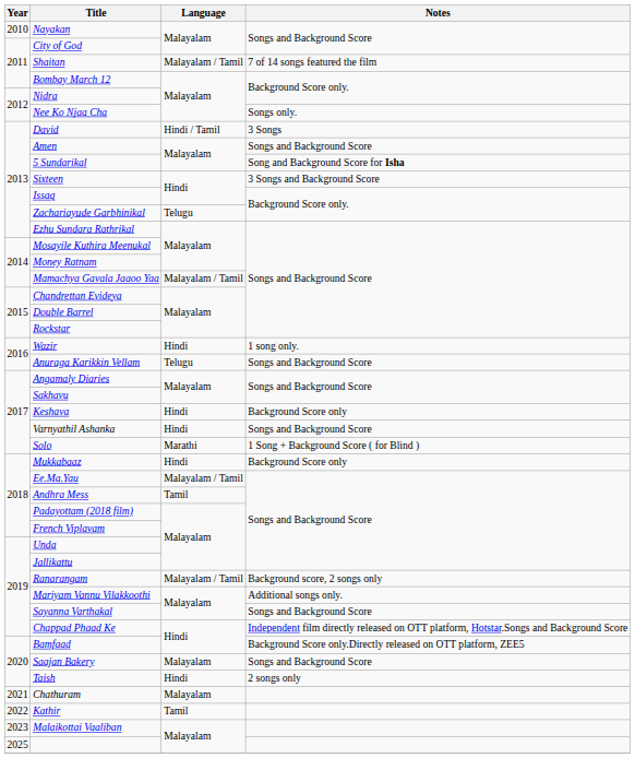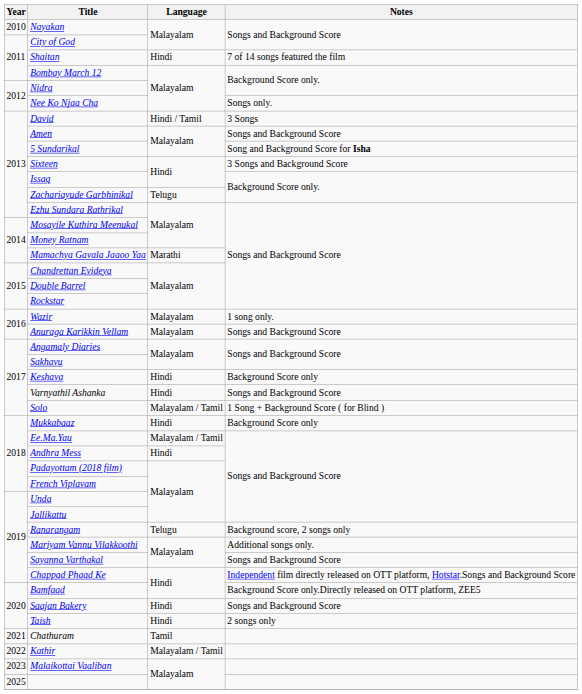 <table class="wikitable sortable">
 <tr>
 <th>Year</th>
 <th>Title</th>
 <th>Language</th>
 <th>Notes</th>
 </tr>
 <tr>
 <td>2010</td>
 <td><em><a href='#'>Nayakan</a></em></td>
 <td rowspan=2>Malayalam</td>
 <td rowspan=2>Songs and Background Score</td>
 </tr>
 <tr>
 <td rowspan=3>2011</td>
 <td><em><a href='#'>City of God</a></em></td>
 </tr>
 <tr>
 <td><em><a href='#'>Shaitan</a></em></td>
-<td>Malayalam / Tamil</td>
+<td>Hindi</td>
 <td>7 of 14 songs featured the film</td>
 </tr>
 <tr>
 <td><em><a href='#'>Bombay March 12</a></em></td>
 <td rowspan=3>Malayalam</td>
 <td rowspan=2>Background Score only.</td>
 </tr>
 <tr>
 <td rowspan=2>2012</td>
 <td><em><a href='#'>Nidra</a></em></td>
 </tr>
 <tr>
 <td><em><a href='#'>Nee Ko Njaa Cha</a></em></td>
 <td>Songs only.</td>
 </tr>
 <tr>
 <td rowspan=7>2013</td>
 <td><em><a href='#'>David</a></em></td>
 <td>Hindi / Tamil</td>
 <td>3 Songs</td>
 </tr>
 <tr>
 <td><em><a href='#'>Amen</a></em></td>
 <td rowspan=2>Malayalam</td>
 <td>Songs and Background Score</td>
 </tr>
 <tr>
 <td><em><a href='#'>5 Sundarikal</a></em></td>
 <td>Song and Background Score for <strong>Isha</strong></td>
 </tr>
 <tr>
 <td><em><a href='#'>Sixteen</a></em></td>
 <td rowspan=2>Hindi</td>
 <td>3 Songs and Background Score</td>
 </tr>
 <tr>
 <td><em><a href='#'>Issaq</a></em></td>
 <td rowspan=2>Background Score only.</td>
 </tr>
 <tr>
 <td><em><a href='#'>Zachariayude Garbhinikal</a></em></td>
 <td>Telugu</td>
 </tr>
 <tr>
 <td><em><a href='#'>Ezhu Sundara Rathrikal</a></em></td>
 <td rowspan=3>Malayalam</td>
 <td rowspan=7>Songs and Background Score</td>
 </tr>
 <tr>
 <td rowspan=3>2014</td>
 <td><em><a href='#'>Mosayile Kuthira Meenukal</a></em></td>
 </tr>
 <tr>
 <td><em><a href='#'>Money Ratnam</a></em></td>
 </tr>
 <tr>
 <td><em><a href='#'>Mamachya Gavala Jaaoo Yaa</a></em></td>
-<td>Malayalam / Tamil</td>
+<td>Marathi</td>
 </tr>
 <tr>
 <td rowspan=3>2015</td>
 <td><em><a href='#'>Chandrettan Evideya</a></em></td>
 <td rowspan=3>Malayalam</td>
 </tr>
 <tr>
 <td><em> <a href='#'>Double Barrel</a></em></td>
 </tr>
 <tr>
 <td><em><a href='#'>Rockstar</a></em></td>
 </tr>
 <tr>
 <td rowspan=2>2016</td>
 <td><em><a href='#'>Wazir</a></em></td>
-<td>Hindi</td>
+<td>Malayalam</td>
 <td>1 song only.</td>
 </tr>
 <tr>
 <td><em><a href='#'>Anuraga Karikkin Vellam</a></em></td>
-<td>Telugu</td>
+<td>Malayalam</td>
 <td>Songs and Background Score</td>
 </tr>
 <tr>
 <td rowspan=5>2017</td>
 <td><em><a href='#'>Angamaly Diaries</a></em></td>
 <td rowspan=2>Malayalam</td>
 <td rowspan=2>Songs and Background Score</td>
 </tr>
 <tr>
 <td><em><a href='#'>Sakhavu</a></em></td>
 </tr>
 <tr>
 <td><em><a href='#'>Keshava</a></em></td>
 <td>Hindi</td>
 <td>Background Score only</td>
 </tr>
 <tr>
 <td><em>Varnyathil Ashanka</em></td>
 <td>Hindi</td>
 <td>Songs and Background Score</td>
 </tr>
 <tr>
 <td><em><a href='#'>Solo</a></em></td>
-<td>Marathi</td>
+<td>Malayalam / Tamil</td>
 <td>1 Song + Background Score ( for Blind )</td>
 </tr>
 <tr>
 <td rowspan=5>2018</td>
 <td><em><a href='#'>Mukkabaaz</a></em></td>
 <td>Hindi</td>
 <td>Background Score only</td>
 </tr>
 <tr>
 <td><em><a href='#'>Ee.Ma.Yau</a></em></td>
 <td>Malayalam / Tamil</td>
 <td rowspan=6>Songs and Background Score</td>
 </tr>
 <tr>
 <td><em><a href='#'>Andhra Mess</a></em></td>
-<td>Tamil</td>
+<td>Hindi</td>
 </tr>
 <tr>
 <td><em><a href='#'>Padayottam (2018 film)</a></em></td>
 <td rowspan=4>Malayalam</td>
 </tr>
 <tr>
 <td><em><a href='#'>French Viplavam</a></em></td>
 </tr>
 <tr>
 <td rowspan=6>2019</td>
 <td><em><a href='#'>Unda</a></em></td>
 </tr>
 <tr>
 <td><em><a href='#'>Jallikattu</a></em></td>
 </tr>
 <tr>
 <td><em><a href='#'>Ranarangam</a></em></td>
-<td>Malayalam / Tamil</td>
+<td>Telugu</td>
 <td>Background score, 2 songs only</td>
 </tr>
 <tr>
 <td><em><a href='#'>Mariyam Vannu Vilakkoothi</a></em></td>
 <td rowspan=2>Malayalam</td>
 <td>Additional songs only.</td>
 </tr>
 <tr>
 <td><em><a href='#'>Sayanna Varthakal</a></em></td>
 <td>Songs and Background Score</td>
 </tr>
 <tr>
 <td><em><a href='#'>Chappad Phaad Ke</a></em></td>
 <td rowspan=2>Hindi</td>
 <td><a href='#'>Independent</a> film directly released on OTT platform, <a href='#'>Hotstar</a>.Songs and Background Score</td>
 </tr>
 <tr>
 <td rowspan=3>2020</td>
 <td><em><a href='#'>Bamfaad</a></em></td>
 <td>Background Score only.Directly released on OTT platform, ZEE5</td>
 </tr>
 <tr>
 <td><em><a href='#'>Saajan Bakery</a></em></td>
-<td>Malayalam</td>
+<td>Hindi</td>
 <td>Songs and Background Score</td>
 </tr>
 <tr>
 <td><em><a href='#'>Taish</a></em></td>
 <td>Hindi</td>
 <td>2 songs only</td>
 </tr>
 <tr>
 <td>2021</td>
 <td><em>Chathuram</em></td>
-<td>Malayalam</td>
+<td>Tamil</td>
 <td></td>
 </tr>
 <tr>
 <td>2022</td>
 <td><em><a href='#'>Kathir</a></em></td>
-<td>Tamil</td>
+<td>Malayalam / Tamil</td>
 <td></td>
 </tr>
 <tr>
 <td>2023</td>
 <td><em><a href='#'>Malaikottai Vaaliban</a></em></td>
 <td rowspan=2>Malayalam</td>
 <td></td>
 </tr>
 <tr>
 <td>2025</td>
 <td></td>
 <td></td>
 </tr>
 <tr>
 </tr>
 </table>
